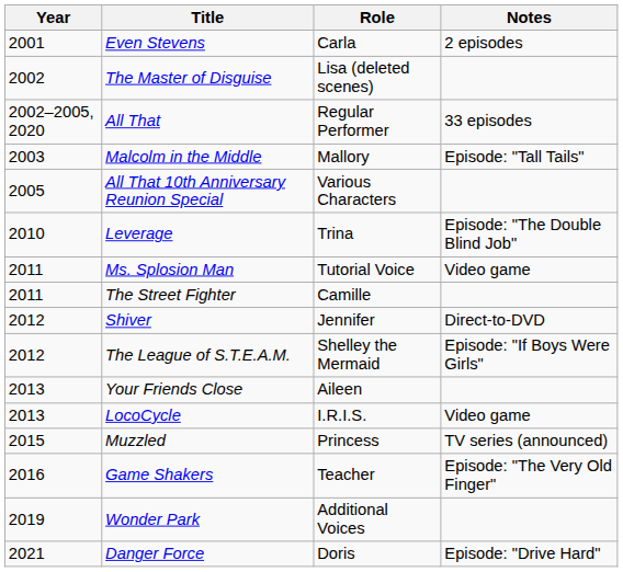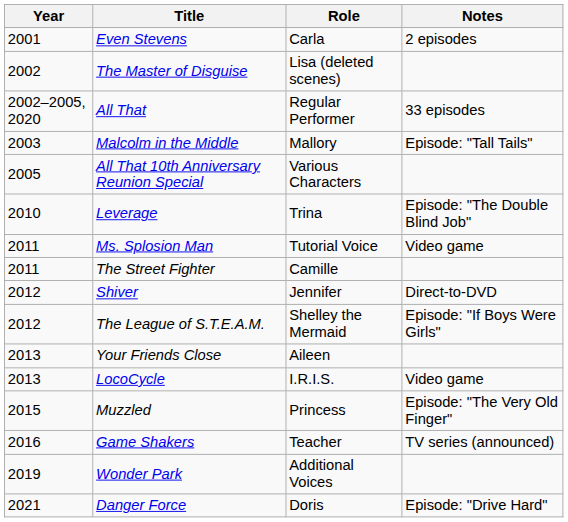 <table class="wikitable">
 <tr>
 <th>Year</th>
 <th>Title</th>
 <th>Role</th>
 <th>Notes</th>
 </tr>
 <tr>
 <td>2001</td>
 <td><em><a href='#'>Even Stevens</a></em></td>
 <td>Carla</td>
 <td>2 episodes</td>
 </tr>
 <tr>
 <td>2002</td>
 <td><em><a href='#'>The Master of Disguise</a></em></td>
 <td>Lisa (deleted scenes)</td>
 <td></td>
 </tr>
 <tr>
 <td>2002–2005, 2020</td>
 <td><em><a href='#'>All That</a></em></td>
 <td>Regular Performer</td>
 <td>33 episodes</td>
 </tr>
 <tr>
 <td>2003</td>
 <td><em><a href='#'>Malcolm in the Middle</a></em></td>
 <td>Mallory</td>
 <td>Episode: "Tall Tails"</td>
 </tr>
 <tr>
 <td>2005</td>
 <td><em><a href='#'>All That 10th Anniversary Reunion Special</a></em></td>
 <td>Various Characters</td>
 <td></td>
 </tr>
 <tr>
 <td>2010</td>
 <td><em><a href='#'>Leverage</a></em></td>
 <td>Trina</td>
 <td>Episode: "The Double Blind Job"</td>
 </tr>
 <tr>
 <td>2011</td>
 <td><em><a href='#'>Ms. Splosion Man</a></em></td>
 <td>Tutorial Voice</td>
 <td>Video game</td>
 </tr>
 <tr>
 <td>2011</td>
 <td><em>The Street Fighter</em></td>
 <td>Camille</td>
 <td></td>
 </tr>
 <tr>
 <td>2012</td>
 <td><em><a href='#'>Shiver</a></em></td>
 <td>Jennifer</td>
 <td>Direct-to-DVD</td>
 </tr>
 <tr>
 <td>2012</td>
 <td><em>The League of S.T.E.A.M.</em></td>
 <td>Shelley the Mermaid</td>
 <td>Episode: "If Boys Were Girls"</td>
 </tr>
 <tr>
 <td>2013</td>
 <td><em>Your Friends Close</em></td>
 <td>Aileen</td>
 <td></td>
 </tr>
 <tr>
 <td>2013</td>
 <td><em><a href='#'>LocoCycle</a></em></td>
 <td>I.R.I.S.</td>
 <td>Video game</td>
 </tr>
 <tr>
 <td>2015</td>
 <td><em>Muzzled</em></td>
 <td>Princess</td>
-<td>TV series (announced)</td>
+<td>Episode: "The Very Old Finger"</td>
 </tr>
 <tr>
 <td>2016</td>
 <td><em><a href='#'>Game Shakers</a></em></td>
 <td>Teacher</td>
-<td>Episode: "The Very Old Finger"</td>
+<td>TV series (announced)</td>
 </tr>
 <tr>
 <td>2019</td>
 <td><em><a href='#'>Wonder Park</a></em></td>
 <td>Additional Voices</td>
 <td></td>
 </tr>
 <tr>
 <td>2021</td>
 <td><em><a href='#'>Danger Force</a></em></td>
 <td>Doris</td>
 <td>Episode: "Drive Hard"</td>
 </tr>
 </table>
